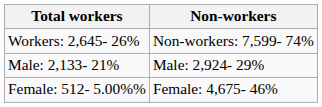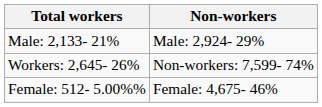 <table class="wikitable">
 <tr>
 <th>Total workers</th>
 <th>Non-workers</th>
 </tr>
 <tr>
+<td>Male: 2,133- 21%</td>
+<td>Male: 2,924- 29%</td>
+</tr>
+<tr>
 <td>Workers: 2,645- 26%</td>
 <td>Non-workers: 7,599- 74%</td>
-</tr>
-<tr>
-<td>Male: 2,133- 21%</td>
-<td>Male: 2,924- 29%</td>
 </tr>
 <tr>
 <td>Female: 512- 5.00%%</td>
 <td>Female: 4,675- 46%</td>
 </tr>
 </table>
